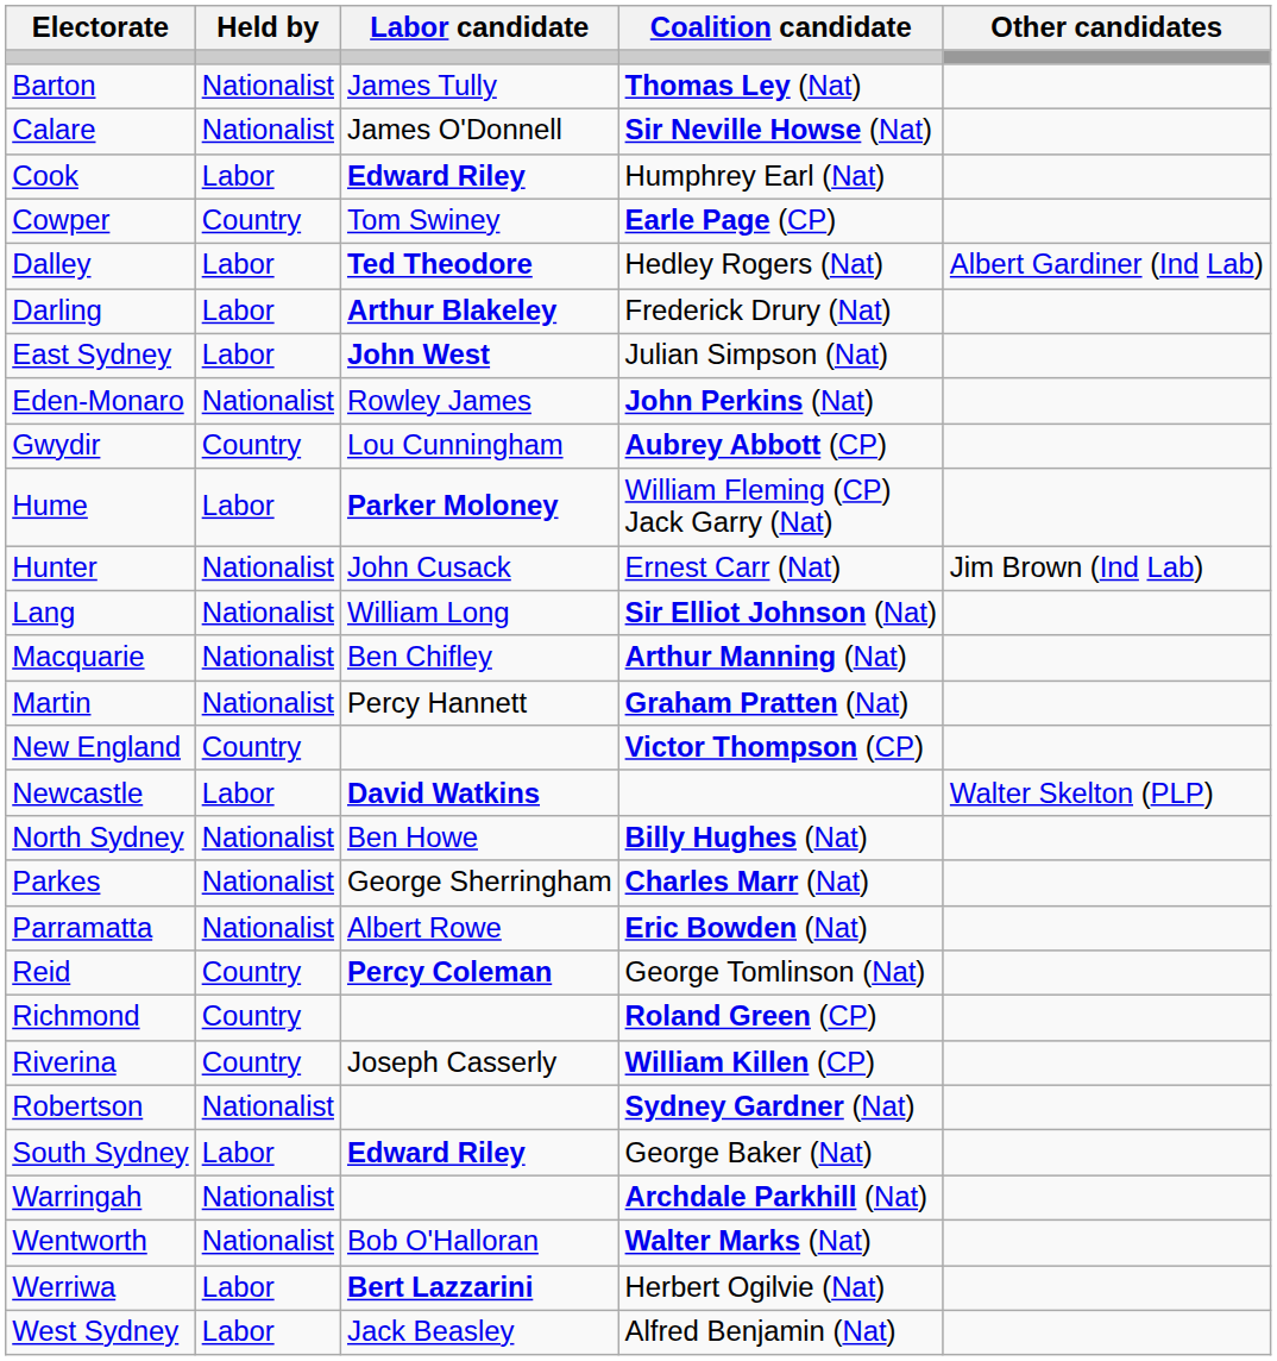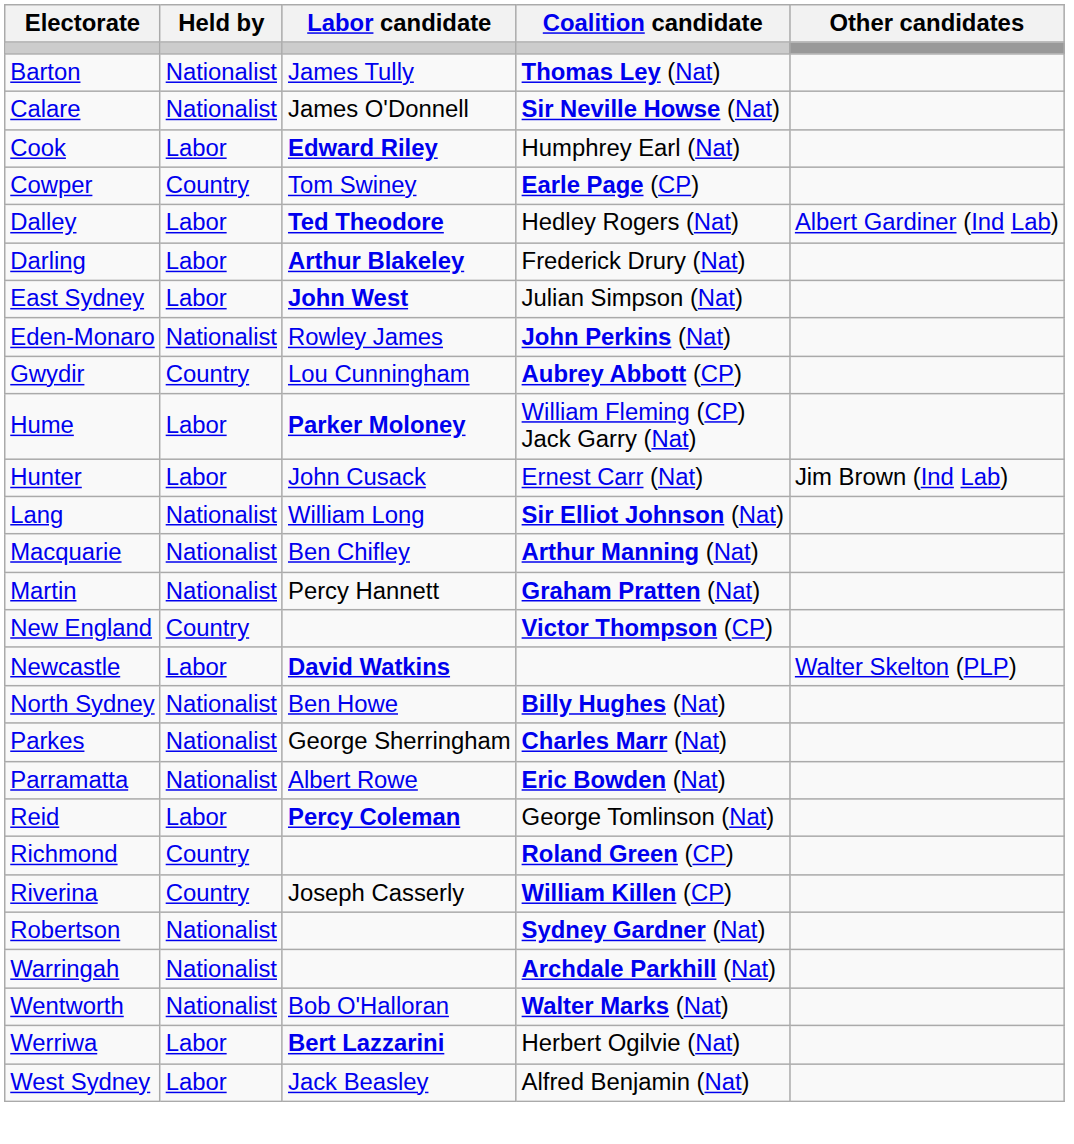 <table class="wikitable">
 <tr>
 <th>Electorate</th>
 <th>Held by</th>
 <th><a href='#'>Labor</a> candidate</th>
 <th><a href='#'>Coalition</a> candidate</th>
 <th>Other candidates</th>
 </tr>
 <tr bgcolor="#cccccc">
 <td></td>
 <td></td>
 <td></td>
 <td></td>
 <td bgcolor="#999999"></td>
 </tr>
 <tr>
 <td><a href='#'>Barton</a></td>
 <td><a href='#'>Nationalist</a></td>
 <td><a href='#'>James Tully</a></td>
 <td><strong><a href='#'>Thomas Ley</a></strong> (<a href='#'>Nat</a>)</td>
 <td></td>
 </tr>
 <tr>
 <td><a href='#'>Calare</a></td>
 <td><a href='#'>Nationalist</a></td>
 <td>James O'Donnell</td>
 <td><strong><a href='#'>Sir Neville Howse</a></strong> (<a href='#'>Nat</a>)</td>
 <td></td>
 </tr>
 <tr>
 <td><a href='#'>Cook</a></td>
 <td><a href='#'>Labor</a></td>
 <td><strong><a href='#'>Edward Riley</a></strong></td>
 <td>Humphrey Earl (<a href='#'>Nat</a>)</td>
 <td></td>
 </tr>
 <tr>
 <td><a href='#'>Cowper</a></td>
 <td><a href='#'>Country</a></td>
 <td><a href='#'>Tom Swiney</a></td>
 <td><strong><a href='#'>Earle Page</a></strong> (<a href='#'>CP</a>)</td>
 <td></td>
 </tr>
 <tr>
 <td><a href='#'>Dalley</a></td>
 <td><a href='#'>Labor</a></td>
 <td><strong><a href='#'>Ted Theodore</a></strong></td>
 <td>Hedley Rogers (<a href='#'>Nat</a>)</td>
 <td><a href='#'>Albert Gardiner</a> (<a href='#'>Ind</a> <a href='#'>Lab</a>)</td>
 </tr>
 <tr>
 <td><a href='#'>Darling</a></td>
 <td><a href='#'>Labor</a></td>
 <td><strong><a href='#'>Arthur Blakeley</a></strong></td>
 <td>Frederick Drury (<a href='#'>Nat</a>)</td>
 <td></td>
 </tr>
 <tr>
 <td><a href='#'>East Sydney</a></td>
 <td><a href='#'>Labor</a></td>
 <td><strong><a href='#'>John West</a></strong></td>
 <td>Julian Simpson (<a href='#'>Nat</a>)</td>
 <td></td>
 </tr>
 <tr>
 <td><a href='#'>Eden-Monaro</a></td>
 <td><a href='#'>Nationalist</a></td>
 <td><a href='#'>Rowley James</a></td>
 <td><strong><a href='#'>John Perkins</a></strong> (<a href='#'>Nat</a>)</td>
 <td></td>
 </tr>
 <tr>
 <td><a href='#'>Gwydir</a></td>
 <td><a href='#'>Country</a></td>
 <td><a href='#'>Lou Cunningham</a></td>
 <td><strong><a href='#'>Aubrey Abbott</a></strong> (<a href='#'>CP</a>)</td>
 <td></td>
 </tr>
 <tr>
 <td><a href='#'>Hume</a></td>
 <td><a href='#'>Labor</a></td>
 <td><strong><a href='#'>Parker Moloney</a></strong></td>
 <td><a href='#'>William Fleming</a> (<a href='#'>CP</a>)<br>Jack Garry (<a href='#'>Nat</a>)</td>
 <td></td>
 </tr>
 <tr>
 <td><a href='#'>Hunter</a></td>
-<td><a href='#'>Nationalist</a></td>
+<td><a href='#'>Labor</a></td>
 <td><a href='#'>John Cusack</a></td>
 <td><a href='#'>Ernest Carr</a> (<a href='#'>Nat</a>)</td>
 <td>Jim Brown (<a href='#'>Ind</a> <a href='#'>Lab</a>)</td>
 </tr>
 <tr>
 <td><a href='#'>Lang</a></td>
 <td><a href='#'>Nationalist</a></td>
 <td><a href='#'>William Long</a></td>
 <td><strong><a href='#'>Sir Elliot Johnson</a></strong> (<a href='#'>Nat</a>)</td>
 <td></td>
 </tr>
 <tr>
 <td><a href='#'>Macquarie</a></td>
 <td><a href='#'>Nationalist</a></td>
 <td><a href='#'>Ben Chifley</a></td>
 <td><strong><a href='#'>Arthur Manning</a></strong> (<a href='#'>Nat</a>)</td>
 <td></td>
 </tr>
 <tr>
 <td><a href='#'>Martin</a></td>
 <td><a href='#'>Nationalist</a></td>
 <td>Percy Hannett</td>
 <td><strong><a href='#'>Graham Pratten</a></strong> (<a href='#'>Nat</a>)</td>
 <td></td>
 </tr>
 <tr>
 <td><a href='#'>New England</a></td>
 <td><a href='#'>Country</a></td>
 <td></td>
 <td><strong><a href='#'>Victor Thompson</a></strong> (<a href='#'>CP</a>)</td>
 <td></td>
 </tr>
 <tr>
 <td><a href='#'>Newcastle</a></td>
 <td><a href='#'>Labor</a></td>
 <td><strong><a href='#'>David Watkins</a></strong></td>
 <td></td>
 <td><a href='#'>Walter Skelton</a> (<a href='#'>PLP</a>)</td>
 </tr>
 <tr>
 <td><a href='#'>North Sydney</a></td>
 <td><a href='#'>Nationalist</a></td>
 <td><a href='#'>Ben Howe</a></td>
 <td><strong><a href='#'>Billy Hughes</a></strong> (<a href='#'>Nat</a>)</td>
 <td></td>
 </tr>
 <tr>
 <td><a href='#'>Parkes</a></td>
 <td><a href='#'>Nationalist</a></td>
 <td>George Sherringham</td>
 <td><strong><a href='#'>Charles Marr</a></strong> (<a href='#'>Nat</a>)</td>
 <td></td>
 </tr>
 <tr>
 <td><a href='#'>Parramatta</a></td>
 <td><a href='#'>Nationalist</a></td>
 <td><a href='#'>Albert Rowe</a></td>
 <td><strong><a href='#'>Eric Bowden</a></strong> (<a href='#'>Nat</a>)</td>
 <td></td>
 </tr>
 <tr>
 <td><a href='#'>Reid</a></td>
-<td><a href='#'>Country</a></td>
+<td><a href='#'>Labor</a></td>
 <td><strong><a href='#'>Percy Coleman</a></strong></td>
 <td>George Tomlinson (<a href='#'>Nat</a>)</td>
 <td></td>
 </tr>
 <tr>
 <td><a href='#'>Richmond</a></td>
 <td><a href='#'>Country</a></td>
 <td></td>
 <td><strong><a href='#'>Roland Green</a></strong> (<a href='#'>CP</a>)</td>
 <td></td>
 </tr>
 <tr>
 <td><a href='#'>Riverina</a></td>
 <td><a href='#'>Country</a></td>
 <td>Joseph Casserly</td>
 <td><strong><a href='#'>William Killen</a></strong> (<a href='#'>CP</a>)</td>
 <td></td>
 </tr>
 <tr>
 <td><a href='#'>Robertson</a></td>
 <td><a href='#'>Nationalist</a></td>
 <td></td>
 <td><strong><a href='#'>Sydney Gardner</a></strong> (<a href='#'>Nat</a>)</td>
-<td></td>
-</tr>
-<tr>
-<td><a href='#'>South Sydney</a></td>
-<td><a href='#'>Labor</a></td>
-<td><strong><a href='#'>Edward Riley</a></strong></td>
-<td>George Baker (<a href='#'>Nat</a>)</td>
 <td></td>
 </tr>
 <tr>
 <td><a href='#'>Warringah</a></td>
 <td><a href='#'>Nationalist</a></td>
 <td></td>
 <td><strong><a href='#'>Archdale Parkhill</a></strong> (<a href='#'>Nat</a>)</td>
 <td></td>
 </tr>
 <tr>
 <td><a href='#'>Wentworth</a></td>
 <td><a href='#'>Nationalist</a></td>
 <td><a href='#'>Bob O'Halloran</a></td>
 <td><strong><a href='#'>Walter Marks</a></strong> (<a href='#'>Nat</a>)</td>
 <td></td>
 </tr>
 <tr>
 <td><a href='#'>Werriwa</a></td>
 <td><a href='#'>Labor</a></td>
 <td><strong><a href='#'>Bert Lazzarini</a></strong></td>
 <td>Herbert Ogilvie (<a href='#'>Nat</a>)</td>
 <td></td>
 </tr>
 <tr>
 <td><a href='#'>West Sydney</a></td>
 <td><a href='#'>Labor</a></td>
 <td><a href='#'>Jack Beasley</a></td>
 <td>Alfred Benjamin (<a href='#'>Nat</a>)</td>
 <td></td>
 </tr>
 </table>
